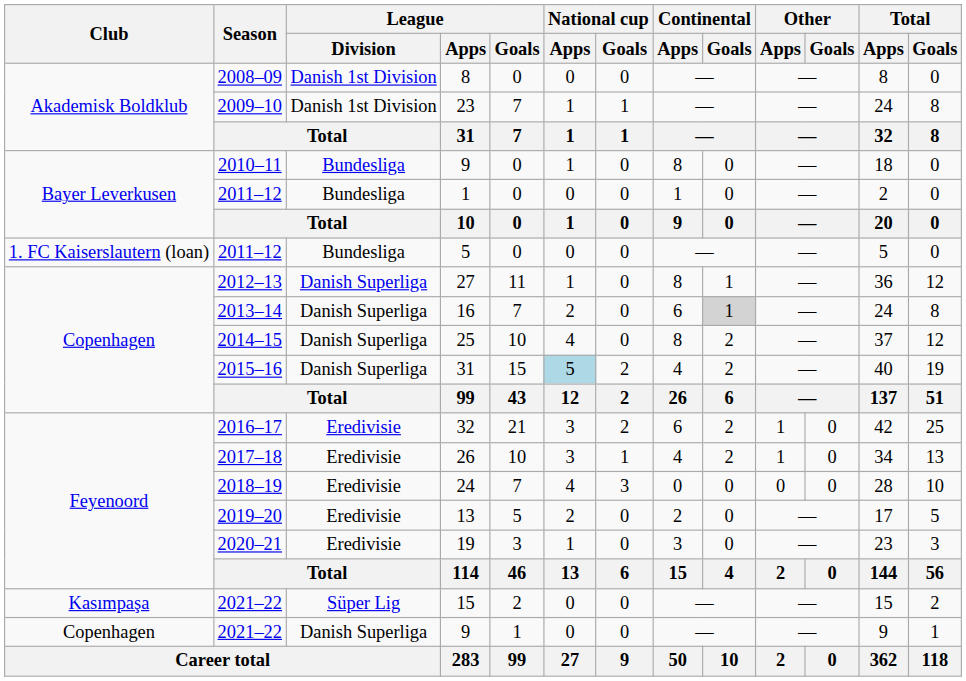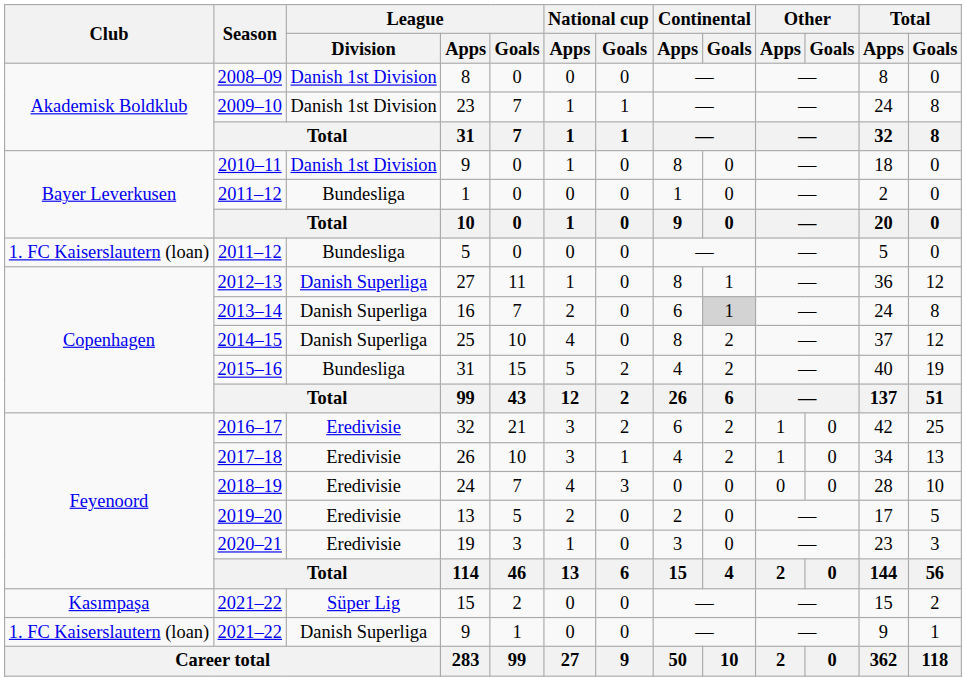 <table class="wikitable" style="text-align:center">
 <tr>
 <th rowspan="2">Club</th>
 <th rowspan="2">Season</th>
 <th colspan="3">League</th>
 <th colspan="2">National cup</th>
 <th colspan="2">Continental</th>
 <th colspan="2">Other</th>
 <th colspan="2">Total</th>
 </tr>
 <tr>
 <th>Division</th>
 <th>Apps</th>
 <th>Goals</th>
 <th>Apps</th>
 <th>Goals</th>
 <th>Apps</th>
 <th>Goals</th>
 <th>Apps</th>
 <th>Goals</th>
 <th>Apps</th>
 <th>Goals</th>
 </tr>
 <tr>
 <td rowspan="3"><a href='#'>Akademisk Boldklub</a></td>
 <td><a href='#'>2008–09</a></td>
 <td><a href='#'>Danish 1st Division</a></td>
 <td>8</td>
 <td>0</td>
 <td>0</td>
 <td>0</td>
 <td colspan="2">—</td>
 <td colspan="2">—</td>
 <td>8</td>
 <td>0</td>
 </tr>
 <tr>
 <td><a href='#'>2009–10</a></td>
 <td>Danish 1st Division</td>
 <td>23</td>
 <td>7</td>
 <td>1</td>
 <td>1</td>
 <td colspan="2">—</td>
 <td colspan="2">—</td>
 <td>24</td>
 <td>8</td>
 </tr>
 <tr>
 <th colspan="2">Total</th>
 <th>31</th>
 <th>7</th>
 <th>1</th>
 <th>1</th>
 <th colspan="2">—</th>
 <th colspan="2">—</th>
 <th>32</th>
 <th>8</th>
 </tr>
 <tr>
 <td rowspan="3"><a href='#'>Bayer Leverkusen</a></td>
 <td><a href='#'>2010–11</a></td>
-<td><a href='#'>Bundesliga</a></td>
+<td><a href='#'>Danish 1st Division</a></td>
 <td>9</td>
 <td>0</td>
 <td>1</td>
 <td>0</td>
 <td>8</td>
 <td>0</td>
 <td colspan="2">—</td>
 <td>18</td>
 <td>0</td>
 </tr>
 <tr>
 <td><a href='#'>2011–12</a></td>
 <td>Bundesliga</td>
 <td>1</td>
 <td>0</td>
 <td>0</td>
 <td>0</td>
 <td>1</td>
 <td>0</td>
 <td colspan="2">—</td>
 <td>2</td>
 <td>0</td>
 </tr>
 <tr>
 <th colspan="2">Total</th>
 <th>10</th>
 <th>0</th>
 <th>1</th>
 <th>0</th>
 <th>9</th>
 <th>0</th>
 <th colspan="2">—</th>
 <th>20</th>
 <th>0</th>
 </tr>
 <tr>
 <td><a href='#'>1. FC Kaiserslautern</a> (loan)</td>
 <td><a href='#'>2011–12</a></td>
 <td>Bundesliga</td>
 <td>5</td>
 <td>0</td>
 <td>0</td>
 <td>0</td>
 <td colspan="2">—</td>
 <td colspan="2">—</td>
 <td>5</td>
 <td>0</td>
 </tr>
 <tr>
 <td rowspan=5><a href='#'>Copenhagen</a></td>
 <td><a href='#'>2012–13</a></td>
 <td><a href='#'>Danish Superliga</a></td>
 <td>27</td>
 <td>11</td>
 <td>1</td>
 <td>0</td>
 <td>8</td>
 <td>1</td>
 <td colspan="2">—</td>
 <td>36</td>
 <td>12</td>
 </tr>
 <tr>
 <td><a href='#'>2013–14</a></td>
 <td>Danish Superliga</td>
 <td>16</td>
 <td>7</td>
 <td>2</td>
 <td>0</td>
 <td>6</td>
 <td style="background: lightgrey;">1</td>
 <td colspan="2">—</td>
 <td>24</td>
 <td>8</td>
 </tr>
 <tr>
 <td><a href='#'>2014–15</a></td>
 <td>Danish Superliga</td>
 <td>25</td>
 <td>10</td>
 <td>4</td>
 <td>0</td>
 <td>8</td>
 <td>2</td>
 <td colspan="2">—</td>
 <td>37</td>
 <td>12</td>
 </tr>
 <tr>
 <td><a href='#'>2015–16</a></td>
-<td>Danish Superliga</td>
+<td>Bundesliga</td>
 <td>31</td>
 <td>15</td>
-<td style="background: lightblue;">5</td>
+<td>5</td>
 <td>2</td>
 <td>4</td>
 <td>2</td>
 <td colspan="2">—</td>
 <td>40</td>
 <td>19</td>
 </tr>
 <tr>
 <th colspan="2">Total</th>
 <th>99</th>
 <th>43</th>
 <th>12</th>
 <th>2</th>
 <th>26</th>
 <th>6</th>
 <th colspan="2">—</th>
 <th>137</th>
 <th>51</th>
 </tr>
 <tr>
 <td rowspan="6"><a href='#'>Feyenoord</a></td>
 <td><a href='#'>2016–17</a></td>
 <td><a href='#'>Eredivisie</a></td>
 <td>32</td>
 <td>21</td>
 <td>3</td>
 <td>2</td>
 <td>6</td>
 <td>2</td>
 <td>1</td>
 <td>0</td>
 <td>42</td>
 <td>25</td>
 </tr>
 <tr>
 <td><a href='#'>2017–18</a></td>
 <td>Eredivisie</td>
 <td>26</td>
 <td>10</td>
 <td>3</td>
 <td>1</td>
 <td>4</td>
 <td>2</td>
 <td>1</td>
 <td>0</td>
 <td>34</td>
 <td>13</td>
 </tr>
 <tr>
 <td><a href='#'>2018–19</a></td>
 <td>Eredivisie</td>
 <td>24</td>
 <td>7</td>
 <td>4</td>
 <td>3</td>
 <td>0</td>
 <td>0</td>
 <td>0</td>
 <td>0</td>
 <td>28</td>
 <td>10</td>
 </tr>
 <tr>
 <td><a href='#'>2019–20</a></td>
 <td>Eredivisie</td>
 <td>13</td>
 <td>5</td>
 <td>2</td>
 <td>0</td>
 <td>2</td>
 <td>0</td>
 <td colspan="2">—</td>
 <td>17</td>
 <td>5</td>
 </tr>
 <tr>
 <td><a href='#'>2020–21</a></td>
 <td>Eredivisie</td>
 <td>19</td>
 <td>3</td>
 <td>1</td>
 <td>0</td>
 <td>3</td>
 <td>0</td>
 <td colspan="2">—</td>
 <td>23</td>
 <td>3</td>
 </tr>
 <tr>
 <th colspan="2">Total</th>
 <th>114</th>
 <th>46</th>
 <th>13</th>
 <th>6</th>
 <th>15</th>
 <th>4</th>
 <th>2</th>
 <th>0</th>
 <th>144</th>
 <th>56</th>
 </tr>
 <tr>
 <td><a href='#'>Kasımpaşa</a></td>
 <td><a href='#'>2021–22</a></td>
 <td><a href='#'>Süper Lig</a></td>
 <td>15</td>
 <td>2</td>
 <td>0</td>
 <td>0</td>
 <td colspan="2">—</td>
 <td colspan="2">—</td>
 <td>15</td>
 <td>2</td>
 </tr>
 <tr>
-<td>Copenhagen</td>
+<td><a href='#'>1. FC Kaiserslautern</a> (loan)</td>
 <td><a href='#'>2021–22</a></td>
 <td>Danish Superliga</td>
 <td>9</td>
 <td>1</td>
 <td>0</td>
 <td>0</td>
 <td colspan="2">—</td>
 <td colspan="2">—</td>
 <td>9</td>
 <td>1</td>
 </tr>
 <tr>
 <th colspan="3">Career total</th>
 <th>283</th>
 <th>99</th>
 <th>27</th>
 <th>9</th>
 <th>50</th>
 <th>10</th>
 <th>2</th>
 <th>0</th>
 <th>362</th>
 <th>118</th>
 </tr>
 </table>
